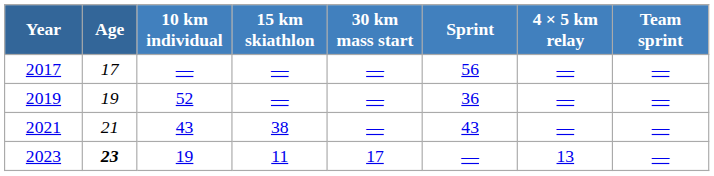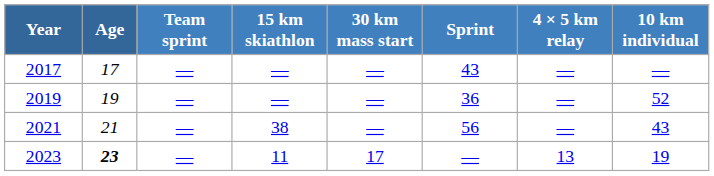 <table class="wikitable" style="font-size:95%; text-align:center; border:grey solid 1px; border-collapse:collapse; background:#ffffff;">
 <tr>
 <th style="background-color:#369; color:white; width:60px;"> Year </th>
 <th style="background-color:#369; color:white; width:40px;"> Age </th>
-<th style="background-color:#4180be; color:white; width:75px;"> 10 km <br> individual </th>
+<th style="background-color:#4180be; color:white; width:75px;"> Team <br> sprint </th>
 <th style="background-color:#4180be; color:white; width:75px;"> 15 km <br> skiathlon </th>
 <th style="background-color:#4180be; color:white; width:75px;"> 30 km <br> mass start </th>
 <th style="background-color:#4180be; color:white; width:75px;"> Sprint </th>
 <th style="background-color:#4180be; color:white; width:75px;"> 4 × 5 km <br> relay </th>
-<th style="background-color:#4180be; color:white; width:75px;"> Team <br> sprint </th>
+<th style="background-color:#4180be; color:white; width:75px;"> 10 km <br> individual </th>
 </tr>
 <tr>
 <td><a href='#'>2017</a></td>
 <td><em>17</em></td>
 <td><a href='#'>—</a></td>
 <td><a href='#'>—</a></td>
 <td><a href='#'>—</a></td>
-<td><a href='#'>56</a></td>
+<td><a href='#'>43</a></td>
 <td><a href='#'>—</a></td>
 <td><a href='#'>—</a></td>
 </tr>
 <tr>
 <td><a href='#'>2019</a></td>
 <td><em>19</em></td>
-<td><a href='#'>52</a></td>
+<td><a href='#'>—</a></td>
 <td><a href='#'>—</a></td>
 <td><a href='#'>—</a></td>
 <td><a href='#'>36</a></td>
 <td><a href='#'>—</a></td>
-<td><a href='#'>—</a></td>
+<td><a href='#'>52</a></td>
 </tr>
 <tr>
 <td><a href='#'>2021</a></td>
 <td><em>21</em></td>
-<td><a href='#'>43</a></td>
+<td><a href='#'>—</a></td>
 <td><a href='#'>38</a></td>
 <td><a href='#'>—</a></td>
+<td><a href='#'>56</a></td>
+<td><a href='#'>—</a></td>
 <td><a href='#'>43</a></td>
-<td><a href='#'>—</a></td>
-<td><a href='#'>—</a></td>
 </tr>
 <tr>
 <td><a href='#'>2023</a></td>
 <td><strong><em>23</em></strong></td>
-<td><a href='#'>19</a></td>
+<td><a href='#'>—</a></td>
 <td><a href='#'>11</a></td>
 <td><a href='#'>17</a></td>
 <td><a href='#'>—</a></td>
 <td><a href='#'>13</a></td>
-<td><a href='#'>—</a></td>
+<td><a href='#'>19</a></td>
 </tr>
 </table>
